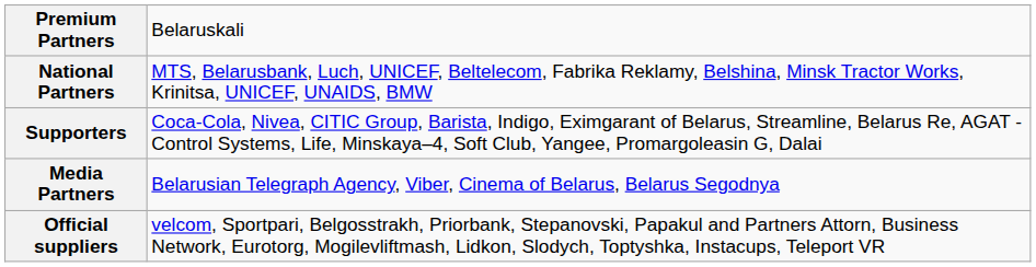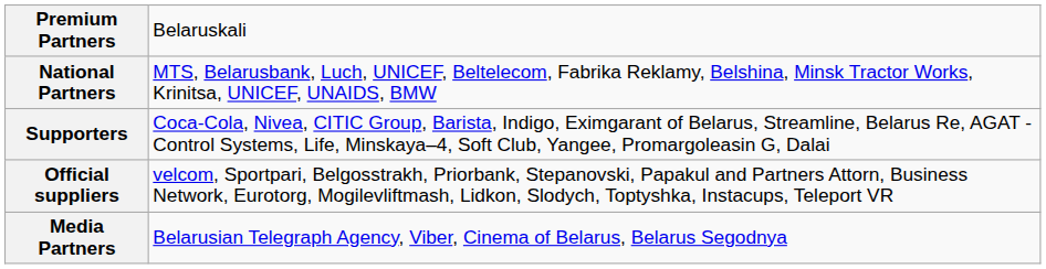 <table class="wikitable sortable">
 <tr>
 <th>Premium Partners</th>
 <td>Belaruskali</td>
 </tr>
 <tr>
 <th>National Partners</th>
 <td><a href='#'>MTS</a>, <a href='#'>Belarusbank</a>, <a href='#'>Luch</a>, <a href='#'>UNICEF</a>, <a href='#'>Beltelecom</a>, Fabrika Reklamy, <a href='#'>Belshina</a>, <a href='#'>Minsk Tractor Works</a>, Krinitsa, <a href='#'>UNICEF</a>, <a href='#'>UNAIDS</a>, <a href='#'>BMW</a></td>
 </tr>
 <tr>
 <th>Supporters</th>
 <td><a href='#'>Coca-Cola</a>, <a href='#'>Nivea</a>, <a href='#'>CITIC Group</a>, <a href='#'>Barista</a>, Indigo, Eximgarant of Belarus, Streamline, Belarus Re, AGAT - Control Systems, Life, Minskaya–4, Soft Club, Yangee, Promargoleasin G, Dalai</td>
 </tr>
 <tr>
+<th>Official suppliers</th>
+<td><a href='#'>velcom</a>, Sportpari, Belgosstrakh, Priorbank, Stepanovski, Papakul and Partners Attorn, Business Network, Eurotorg, Mogilevliftmash, Lidkon, Slodych, Toptyshka, Instacups, Teleport VR</td>
+</tr>
+<tr>
 <th>Media Partners</th>
 <td><a href='#'>Belarusian Telegraph Agency</a>, <a href='#'>Viber</a>, <a href='#'>Cinema of Belarus</a>, <a href='#'>Belarus Segodnya</a></td>
 </tr>
-<tr>
-<th>Official suppliers</th>
-<td><a href='#'>velcom</a>, Sportpari, Belgosstrakh, Priorbank, Stepanovski, Papakul and Partners Attorn, Business Network, Eurotorg, Mogilevliftmash, Lidkon, Slodych, Toptyshka, Instacups, Teleport VR</td>
-</tr>
 </table>
